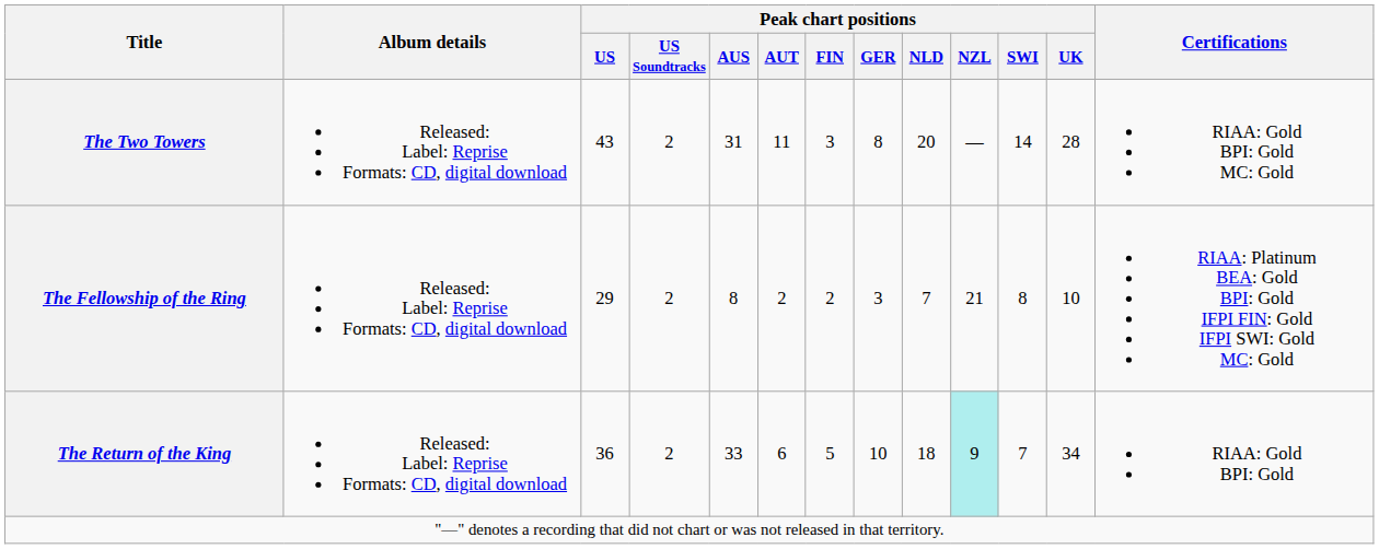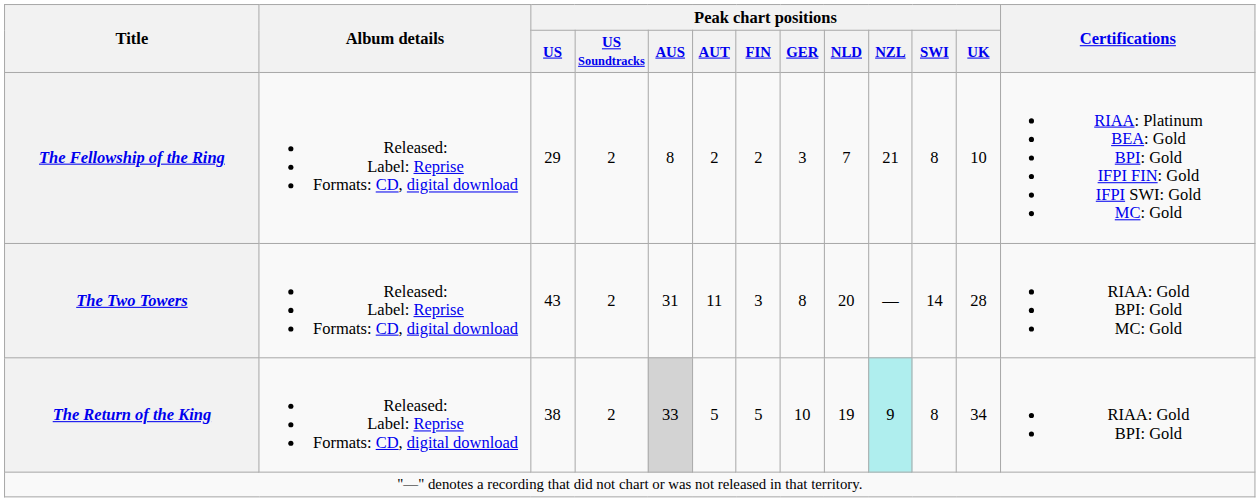 <table class="wikitable plainrowheaders" style="text-align:center;">
 <tr>
 <th scope="col" rowspan="2" style="width:15em;">Title</th>
 <th scope="col" rowspan="2" style="width:16em;">Album details</th>
 <th scope="col" colspan="10">Peak chart positions</th>
 <th scope="col" rowspan="2" style="width:15em;"><a href='#'>Certifications</a></th>
 </tr>
 <tr>
 <th scope="col" style="width:2.5em;font-size:90%;"><a href='#'>US</a><br></th>
 <th scope="col" style="width:2.5em;font-size:90%;"><a href='#'>US<br><small>Soundtracks</small></a><br></th>
 <th scope="col" style="width:2.5em;font-size:90%;"><a href='#'>AUS</a><br></th>
 <th scope="col" style="width:2.5em;font-size:90%;"><a href='#'>AUT</a><br></th>
 <th scope="col" style="width:2.5em;font-size:90%;"><a href='#'>FIN</a><br></th>
 <th scope="col" style="width:2.5em;font-size:90%;"><a href='#'>GER</a><br></th>
 <th scope="col" style="width:2.5em;font-size:90%;"><a href='#'>NLD</a><br></th>
 <th scope="col" style="width:2.5em;font-size:90%;"><a href='#'>NZL</a><br></th>
 <th scope="col" style="width:2.5em;font-size:90%;"><a href='#'>SWI</a><br></th>
 <th scope="col" style="width:2.5em;font-size:90%;"><a href='#'>UK</a><br></th>
 </tr>
 <tr>
+<th scope="row"><em><a href='#'>The Fellowship of the Ring</a></em></th>
+<td><br><ul><li>Released: </li><li>Label: <a href='#'>Reprise</a></li><li>Formats: <a href='#'>CD</a>, <a href='#'>digital download</a></li></ul></td>
+<td>29</td>
+<td>2</td>
+<td>8</td>
+<td>2</td>
+<td>2</td>
+<td>3</td>
+<td>7</td>
+<td>21</td>
+<td>8</td>
+<td>10</td>
+<td><br><ul><li><a href='#'>RIAA</a>: Platinum</li><li><a href='#'>BEA</a>: Gold</li><li><a href='#'>BPI</a>: Gold</li><li><a href='#'>IFPI FIN</a>: Gold</li><li><a href='#'>IFPI</a> SWI: Gold</li><li><a href='#'>MC</a>: Gold</li></ul></td>
+</tr>
+<tr>
 <th scope="row"><em><a href='#'>The Two Towers</a></em></th>
 <td><br><ul><li>Released: </li><li>Label: <a href='#'>Reprise</a></li><li>Formats: <a href='#'>CD</a>, <a href='#'>digital download</a></li></ul></td>
 <td>43</td>
 <td>2</td>
 <td>31</td>
 <td>11</td>
 <td>3</td>
 <td>8</td>
 <td>20</td>
 <td>—</td>
 <td>14</td>
 <td>28</td>
 <td><br><ul><li>RIAA: Gold</li><li>BPI: Gold</li><li>MC: Gold</li></ul></td>
 </tr>
 <tr>
-<th scope="row"><em><a href='#'>The Fellowship of the Ring</a></em></th>
-<td><br><ul><li>Released: </li><li>Label: <a href='#'>Reprise</a></li><li>Formats: <a href='#'>CD</a>, <a href='#'>digital download</a></li></ul></td>
-<td>29</td>
-<td>2</td>
-<td>8</td>
-<td>2</td>
-<td>2</td>
-<td>3</td>
-<td>7</td>
-<td>21</td>
-<td>8</td>
-<td>10</td>
-<td><br><ul><li><a href='#'>RIAA</a>: Platinum</li><li><a href='#'>BEA</a>: Gold</li><li><a href='#'>BPI</a>: Gold</li><li><a href='#'>IFPI FIN</a>: Gold</li><li><a href='#'>IFPI</a> SWI: Gold</li><li><a href='#'>MC</a>: Gold</li></ul></td>
-</tr>
-<tr>
 <th scope="row"><em><a href='#'>The Return of the King</a></em></th>
 <td><br><ul><li>Released: </li><li>Label: <a href='#'>Reprise</a></li><li>Formats: <a href='#'>CD</a>, <a href='#'>digital download</a></li></ul></td>
-<td>36</td>
+<td>38</td>
 <td>2</td>
-<td>33</td>
-<td>6</td>
+<td style="background: lightgrey;">33</td>
+<td>5</td>
 <td>5</td>
 <td>10</td>
-<td>18</td>
+<td>19</td>
 <td style="background: paleturquoise;">9</td>
-<td>7</td>
+<td>8</td>
 <td>34</td>
 <td><br><ul><li>RIAA: Gold</li><li>BPI: Gold</li></ul></td>
 </tr>
 <tr>
 <td colspan="13" style="font-size:90%">"—" denotes a recording that did not chart or was not released in that territory.</td>
 </tr>
 </table>
